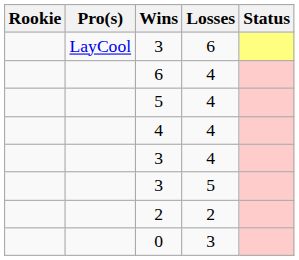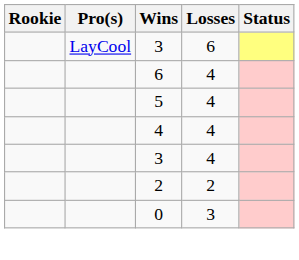 <table class="wikitable sortable" style="text-align:center;">
 <tr>
 <th>Rookie</th>
 <th>Pro(s)</th>
 <th>Wins</th>
 <th>Losses</th>
 <th>Status</th>
 </tr>
 <tr>
 <td style="text-align:left;"></td>
 <td style="text-align:left;"><a href='#'>LayCool</a><br></td>
 <td>3</td>
 <td>6</td>
 <td style="background:#FFFF7F"></td>
 </tr>
 <tr>
 <td style="text-align:left;"></td>
 <td style="text-align:left;"></td>
 <td>6</td>
 <td>4</td>
 <td style="background:#fcc;"></td>
 </tr>
 <tr>
 <td style="text-align:left;"></td>
 <td style="text-align:left;"></td>
 <td>5</td>
 <td>4</td>
 <td style="background:#fcc;"></td>
 </tr>
 <tr>
 <td style="text-align:left;"></td>
 <td style="text-align:left;"></td>
 <td>4</td>
 <td>4</td>
 <td style="background:#fcc;"></td>
 </tr>
 <tr>
 <td style="text-align:left;"></td>
 <td style="text-align:left;"></td>
 <td>3</td>
 <td>4</td>
 <td style="background:#fcc;"></td>
 </tr>
 <tr>
 <td style="text-align:left;"></td>
 <td style="text-align:left;"></td>
-<td>3</td>
-<td>5</td>
-<td style="background:#fcc;"></td>
-</tr>
-<tr>
-<td style="text-align:left;"></td>
-<td style="text-align:left;"></td>
 <td>2</td>
 <td>2</td>
 <td style="background:#fcc;"></td>
 </tr>
 <tr>
 <td style="text-align:left;"></td>
 <td style="text-align:left;"></td>
 <td>0</td>
 <td>3</td>
 <td style="background:#fcc;"></td>
 </tr>
 </table>
